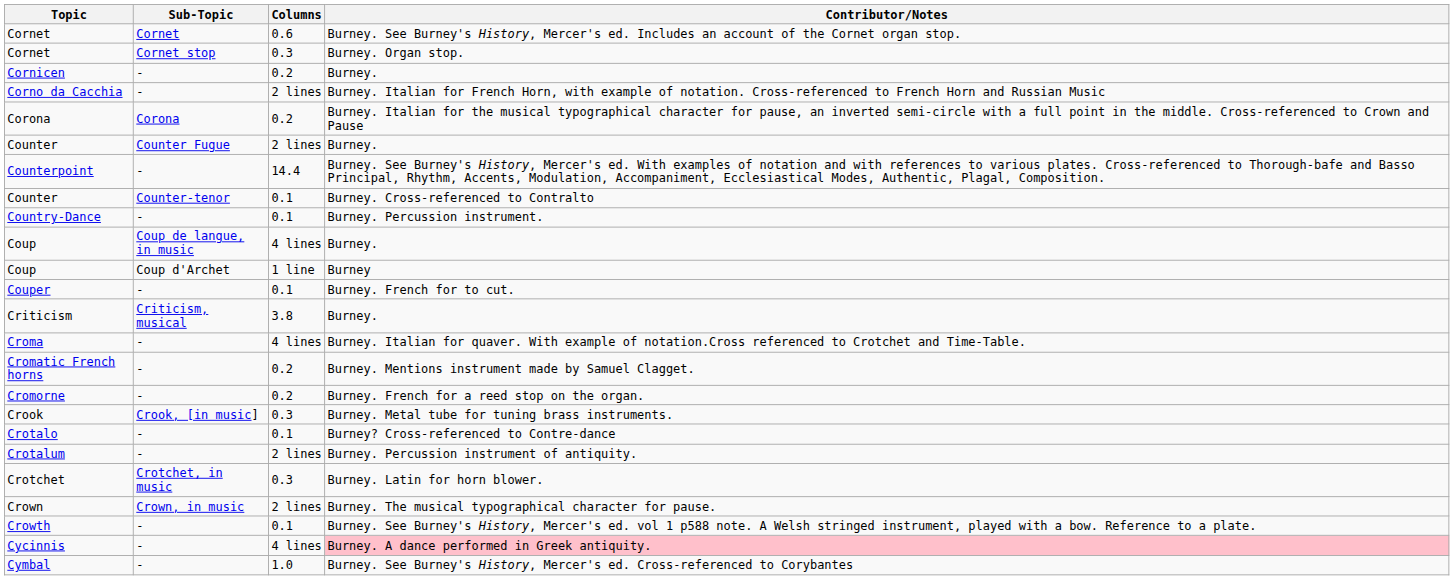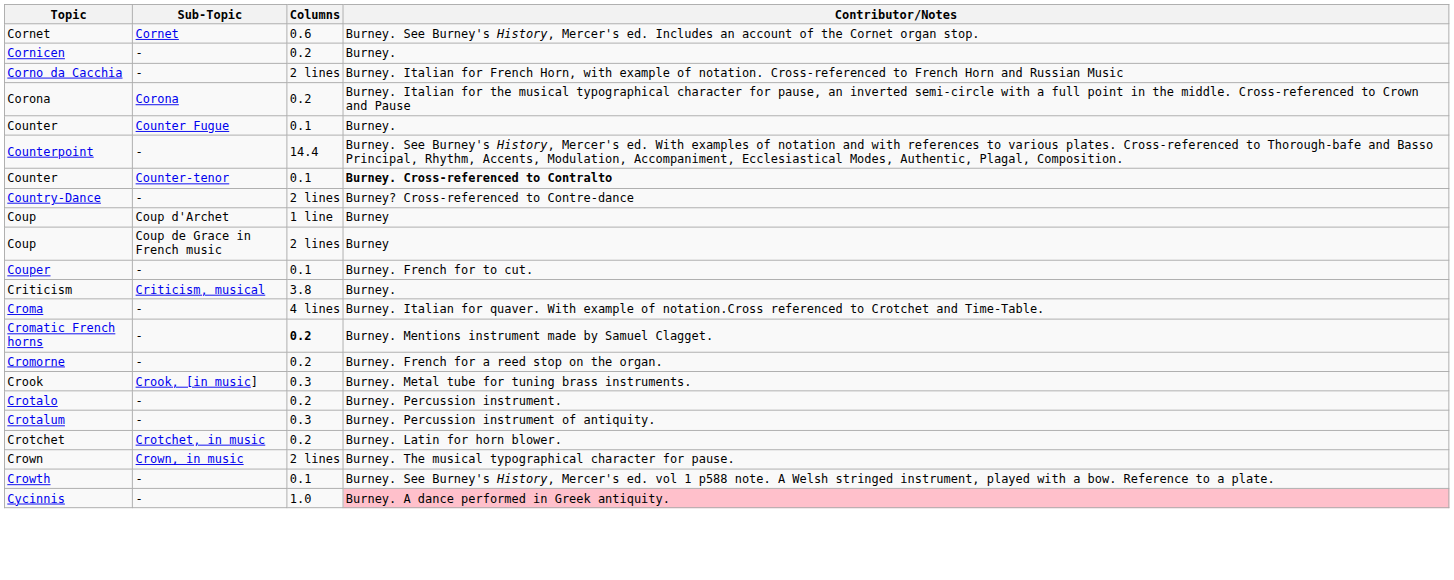 <table class="wikitable">
 <tr>
 <th>Topic</th>
 <th>Sub-Topic</th>
 <th>Columns</th>
 <th>Contributor/Notes</th>
 </tr>
 <tr>
 <td>Cornet</td>
 <td><a href='#'>Cornet</a></td>
 <td>0.6</td>
 <td>Burney. See Burney's <em>History</em>, Mercer's ed. Includes an account of the Cornet organ stop.</td>
-</tr>
-<tr>
-<td>Cornet</td>
-<td><a href='#'>Cornet stop</a></td>
-<td>0.3</td>
-<td>Burney. Organ stop.</td>
 </tr>
 <tr>
 <td><a href='#'>Cornicen</a></td>
 <td>-</td>
 <td>0.2</td>
 <td>Burney.</td>
 </tr>
 <tr>
 <td><a href='#'>Corno da Cacchia</a></td>
 <td>-</td>
 <td>2 lines</td>
 <td>Burney. Italian for French Horn, with example of notation. Cross-referenced to French Horn and Russian Music</td>
 </tr>
 <tr>
 <td>Corona</td>
 <td><a href='#'>Corona</a></td>
 <td>0.2</td>
 <td>Burney. Italian for the musical typographical character for pause, an inverted semi-circle with a full point in the middle. Cross-referenced to Crown and Pause</td>
 </tr>
 <tr>
 <td>Counter</td>
 <td><a href='#'>Counter Fugue</a></td>
-<td>2 lines</td>
+<td>0.1</td>
 <td>Burney.</td>
 </tr>
 <tr>
 <td><a href='#'>Counterpoint</a></td>
 <td>-</td>
 <td>14.4</td>
 <td>Burney. See Burney's <em>History</em>, Mercer's ed. With examples of notation and with references to various plates. Cross-referenced to Thorough-bafe and Basso Principal, Rhythm, Accents, Modulation, Accompaniment, Ecclesiastical Modes, Authentic, Plagal, Composition.</td>
 </tr>
 <tr>
 <td>Counter</td>
 <td><a href='#'>Counter-tenor</a></td>
 <td>0.1</td>
-<td>Burney. Cross-referenced to Contralto</td>
+<td><strong>Burney. Cross-referenced to Contralto</strong></td>
 </tr>
 <tr>
 <td><a href='#'>Country-Dance</a></td>
 <td>-</td>
-<td>0.1</td>
-<td>Burney. Percussion instrument.</td>
-</tr>
-<tr>
-<td>Coup</td>
-<td><a href='#'>Coup de langue, in music</a></td>
-<td>4 lines</td>
-<td>Burney.</td>
+<td>2 lines</td>
+<td>Burney? Cross-referenced to Contre-dance</td>
 </tr>
 <tr>
 <td>Coup</td>
 <td>Coup d'Archet</td>
 <td>1 line</td>
+<td>Burney</td>
+</tr>
+<tr>
+<td>Coup</td>
+<td>Coup de Grace in French music</td>
+<td>2 lines</td>
 <td>Burney</td>
 </tr>
 <tr>
 <td><a href='#'>Couper</a></td>
 <td>-</td>
 <td>0.1</td>
 <td>Burney. French for to cut.</td>
 </tr>
 <tr>
 <td>Criticism</td>
 <td><a href='#'>Criticism, musical</a></td>
 <td>3.8</td>
 <td>Burney.</td>
 </tr>
 <tr>
 <td><a href='#'>Croma</a></td>
 <td>-</td>
 <td>4 lines</td>
 <td>Burney. Italian for quaver. With example of notation.Cross referenced to Crotchet and Time-Table.</td>
 </tr>
 <tr>
 <td><a href='#'>Cromatic French horns</a></td>
 <td>-</td>
-<td>0.2</td>
+<td><strong>0.2</strong></td>
 <td>Burney. Mentions instrument made by Samuel Clagget.</td>
 </tr>
 <tr>
 <td><a href='#'>Cromorne</a></td>
 <td>-</td>
 <td>0.2</td>
 <td>Burney. French for a reed stop on the organ.</td>
 </tr>
 <tr>
 <td>Crook</td>
 <td><a href='#'>Crook, [in music</a>]</td>
 <td>0.3</td>
 <td>Burney. Metal tube for tuning brass instruments.</td>
 </tr>
 <tr>
 <td><a href='#'>Crotalo</a></td>
 <td>-</td>
-<td>0.1</td>
-<td>Burney? Cross-referenced to Contre-dance</td>
+<td>0.2</td>
+<td>Burney. Percussion instrument.</td>
 </tr>
 <tr>
 <td><a href='#'>Crotalum</a></td>
 <td>-</td>
-<td>2 lines</td>
+<td>0.3</td>
 <td>Burney. Percussion instrument of antiquity.</td>
 </tr>
 <tr>
 <td>Crotchet</td>
 <td><a href='#'>Crotchet, in music</a></td>
-<td>0.3</td>
+<td>0.2</td>
 <td>Burney. Latin for horn blower.</td>
 </tr>
 <tr>
 <td>Crown</td>
 <td><a href='#'>Crown, in music</a></td>
 <td>2 lines</td>
 <td>Burney. The musical typographical character for pause.</td>
 </tr>
 <tr>
 <td><a href='#'>Crowth</a></td>
 <td>-</td>
 <td>0.1</td>
 <td>Burney. See Burney's <em>History</em>, Mercer's ed. vol 1 p588 note. A Welsh stringed instrument, played with a bow. Reference to a plate.</td>
 </tr>
 <tr>
 <td><a href='#'>Cycinnis</a></td>
 <td>-</td>
-<td>4 lines</td>
+<td>1.0</td>
 <td style="background: pink;">Burney. A dance performed in Greek antiquity.</td>
 </tr>
-<tr>
-<td><a href='#'>Cymbal</a></td>
-<td>-</td>
-<td>1.0</td>
-<td>Burney. See Burney's <em>History</em>, Mercer's ed. Cross-referenced to Corybantes</td>
-</tr>
 </table>
